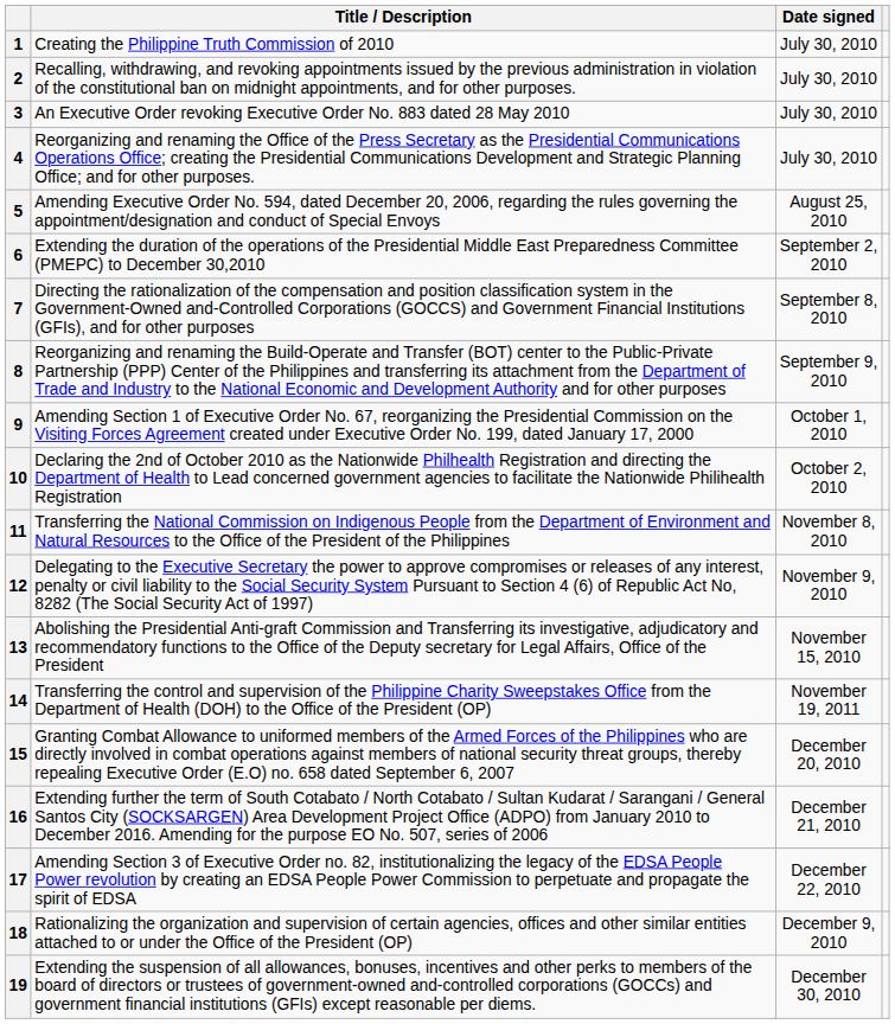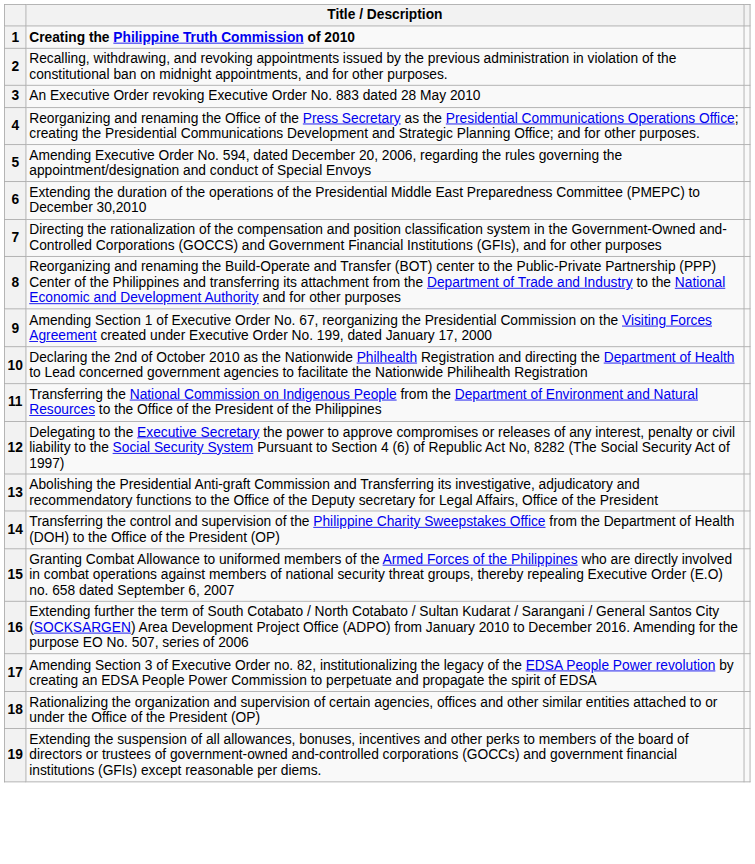 <table class="wikitable sortable" style="text-align:center;">
 <tr>
 <th scope="col"></th>
 <th scope="col">Title / Description</th>
-<th scope="col">Date signed</th>
 <th scope="col" class="unsortable"></th>
 </tr>
 <tr>
 <th scope="row">1</th>
-<td style="text-align:left;">Creating the <a href='#'>Philippine Truth Commission</a> of 2010</td>
-<td>July 30, 2010</td>
+<td style="text-align:left;"><strong>Creating the <a href='#'>Philippine Truth Commission</a> of 2010</strong></td>
 <td></td>
 </tr>
 <tr>
 <th scope="row">2</th>
 <td style="text-align:left;">Recalling, withdrawing, and revoking appointments issued by the previous administration in violation of the constitutional ban on midnight appointments, and for other purposes.</td>
-<td>July 30, 2010</td>
 <td></td>
 </tr>
 <tr>
 <th scope="row">3</th>
 <td style="text-align:left;">An Executive Order revoking Executive Order No. 883 dated 28 May 2010</td>
-<td>July 30, 2010</td>
 <td></td>
 </tr>
 <tr>
 <th scope="row">4</th>
 <td style="text-align:left;">Reorganizing and renaming the Office of the <a href='#'>Press Secretary</a> as the <a href='#'>Presidential Communications Operations Office</a>; creating the Presidential Communications Development and Strategic Planning Office; and for other purposes.</td>
-<td>July 30, 2010</td>
 <td></td>
 </tr>
 <tr>
 <th scope="row">5</th>
 <td style="text-align:left;">Amending Executive Order No. 594, dated December 20, 2006, regarding the rules governing the appointment/designation and conduct of Special Envoys</td>
-<td>August 25, 2010</td>
 <td></td>
 </tr>
 <tr>
 <th scope="row">6</th>
 <td style="text-align:left;">Extending the duration of the operations of the Presidential Middle East Preparedness Committee (PMEPC) to December 30,2010</td>
-<td>September 2, 2010</td>
 <td></td>
 </tr>
 <tr>
 <th scope="row">7</th>
 <td style="text-align:left;">Directing the rationalization of the compensation and position classification system in the Government-Owned and-Controlled Corporations (GOCCS) and Government Financial Institutions (GFIs), and for other purposes</td>
-<td>September 8, 2010</td>
 <td></td>
 </tr>
 <tr>
 <th scope="row">8</th>
 <td style="text-align:left;">Reorganizing and renaming the Build-Operate and Transfer (BOT) center to the Public-Private Partnership (PPP) Center of the Philippines and transferring its attachment from the <a href='#'>Department of Trade and Industry</a> to the <a href='#'>National Economic and Development Authority</a> and for other purposes</td>
-<td>September 9, 2010</td>
 <td></td>
 </tr>
 <tr>
 <th scope="row">9</th>
 <td style="text-align:left;">Amending Section 1 of Executive Order No. 67, reorganizing the Presidential Commission on the <a href='#'>Visiting Forces Agreement</a> created under Executive Order No. 199, dated January 17, 2000</td>
-<td>October 1, 2010</td>
 <td></td>
 </tr>
 <tr>
 <th scope="row">10</th>
 <td style="text-align:left;">Declaring the 2nd of October 2010 as the Nationwide <a href='#'>Philhealth</a> Registration and directing the <a href='#'>Department of Health</a> to Lead concerned government agencies to facilitate the Nationwide Philihealth Registration</td>
-<td>October 2, 2010</td>
 <td></td>
 </tr>
 <tr>
 <th scope="row">11</th>
 <td style="text-align:left;">Transferring the <a href='#'>National Commission on Indigenous People</a> from the <a href='#'>Department of Environment and Natural Resources</a> to the Office of the President of the Philippines</td>
-<td>November 8, 2010</td>
 <td></td>
 </tr>
 <tr>
 <th scope="row">12</th>
 <td style="text-align:left;">Delegating to the <a href='#'>Executive Secretary</a> the power to approve compromises or releases of any interest, penalty or civil liability to the <a href='#'>Social Security System</a> Pursuant to Section 4 (6) of Republic Act No, 8282 (The Social Security Act of 1997)</td>
-<td>November 9, 2010</td>
 <td></td>
 </tr>
 <tr>
 <th scope="row">13</th>
 <td style="text-align:left;">Abolishing the Presidential Anti-graft Commission and Transferring its investigative, adjudicatory and recommendatory functions to the Office of the Deputy secretary for Legal Affairs, Office of the President</td>
-<td>November 15, 2010</td>
 <td></td>
 </tr>
 <tr>
 <th scope="row">14</th>
 <td style="text-align:left;">Transferring the control and supervision of the <a href='#'>Philippine Charity Sweepstakes Office</a> from the Department of Health (DOH) to the Office of the President (OP)</td>
-<td>November 19, 2011</td>
 <td></td>
 </tr>
 <tr>
 <th scope="row">15</th>
 <td style="text-align:left;">Granting Combat Allowance to uniformed members of the <a href='#'>Armed Forces of the Philippines</a> who are directly involved in combat operations against members of national security threat groups, thereby repealing Executive Order (E.O) no. 658 dated September 6, 2007</td>
-<td>December 20, 2010</td>
 <td></td>
 </tr>
 <tr>
 <th scope="row">16</th>
 <td style="text-align:left;">Extending further the term of South Cotabato / North Cotabato / Sultan Kudarat / Sarangani / General Santos City (<a href='#'>SOCKSARGEN</a>) Area Development Project Office (ADPO) from January 2010 to December 2016. Amending for the purpose EO No. 507, series of 2006</td>
-<td>December 21, 2010</td>
 <td></td>
 </tr>
 <tr>
 <th scope="row">17</th>
 <td style="text-align:left;">Amending Section 3 of Executive Order no. 82, institutionalizing the legacy of the <a href='#'>EDSA People Power revolution</a> by creating an EDSA People Power Commission to perpetuate and propagate the spirit of EDSA</td>
-<td>December 22, 2010</td>
 <td></td>
 </tr>
 <tr>
 <th scope="row">18</th>
 <td style="text-align:left;">Rationalizing the organization and supervision of certain agencies, offices and other similar entities attached to or under the Office of the President (OP)</td>
-<td>December 9, 2010</td>
 <td></td>
 </tr>
 <tr>
 <th scope="row">19</th>
 <td style="text-align:left;">Extending the suspension of all allowances, bonuses, incentives and other perks to members of the board of directors or trustees of government-owned and-controlled corporations (GOCCs) and government financial institutions (GFIs) except reasonable per diems.</td>
-<td>December 30, 2010</td>
 <td></td>
 </tr>
 </table>
